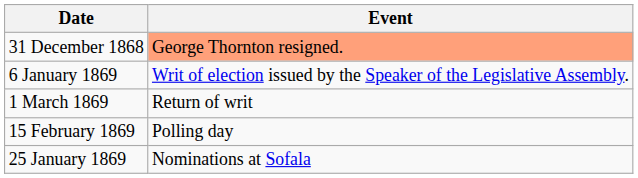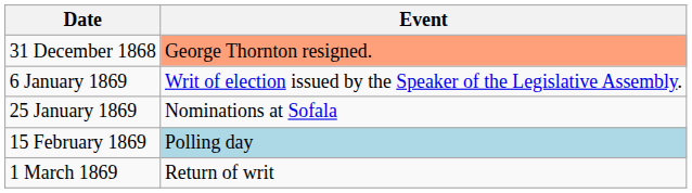 <table class="wikitable">
 <tr>
 <th>Date</th>
 <th>Event</th>
 </tr>
 <tr>
 <td>31 December 1868</td>
 <td style="background: lightsalmon;">George Thornton resigned.</td>
 </tr>
 <tr>
 <td>6 January 1869</td>
 <td><a href='#'>Writ of election</a> issued by the <a href='#'>Speaker of the Legislative Assembly</a>.</td>
 </tr>
 <tr>
+<td>25 January 1869</td>
+<td>Nominations at <a href='#'>Sofala</a></td>
+</tr>
+<tr>
+<td>15 February 1869</td>
+<td style="background: lightblue;">Polling day</td>
+</tr>
+<tr>
 <td>1 March 1869</td>
 <td>Return of writ</td>
 </tr>
-<tr>
-<td>15 February 1869</td>
-<td>Polling day</td>
-</tr>
-<tr>
-<td>25 January 1869</td>
-<td>Nominations at <a href='#'>Sofala</a></td>
-</tr>
 </table>
